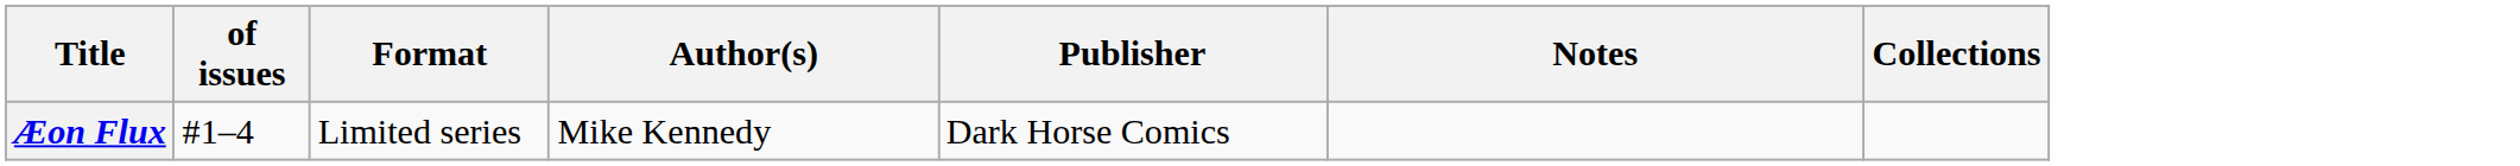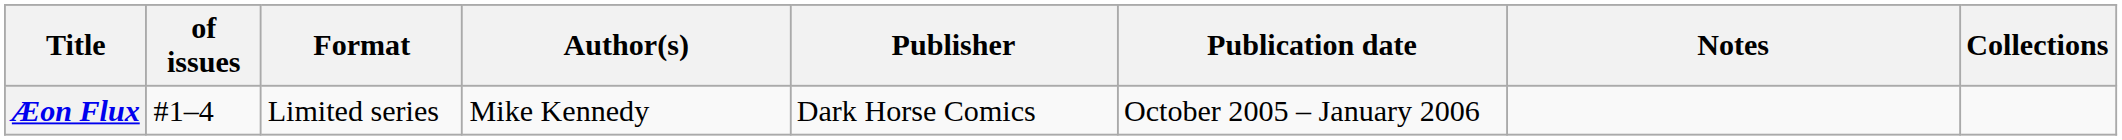 <table class="wikitable">
 <tr>
 <th>Title</th>
 <th style="width:40pt"> of issues</th>
 <th style="width:75pt">Format</th>
 <th style="width:125pt">Author(s)</th>
 <th style="width:125pt">Publisher</th>
+<th style="width:150pt">Publication date</th>
 <th style="width:175pt">Notes</th>
 <th>Collections</th>
 </tr>
 <tr>
 <th><em><a href='#'>Æon Flux</a></em></th>
 <td>#1–4</td>
 <td>Limited series</td>
 <td>Mike Kennedy</td>
 <td>Dark Horse Comics</td>
+<td>October 2005 – January 2006</td>
 <td></td>
 <td></td>
 </tr>
 </table>
